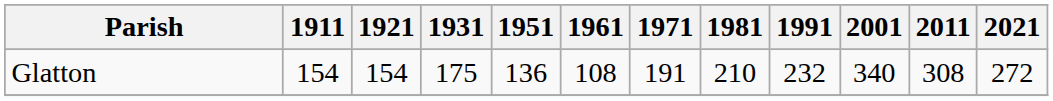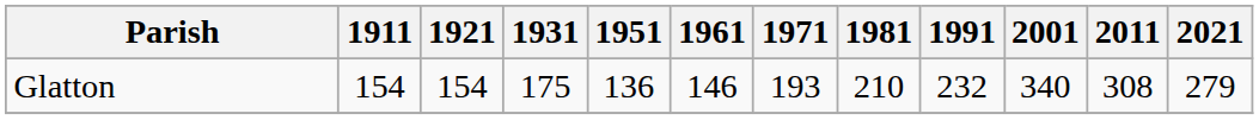 <table class="wikitable" style="text-align:center;">
 <tr>
 <th width="150">Parish<br></th>
 <th width="30">1911<br></th>
 <th width="30">1921<br></th>
 <th width="30">1931<br></th>
 <th width="30">1951<br></th>
 <th width="30">1961<br></th>
 <th width="30">1971<br></th>
 <th width="30">1981<br></th>
 <th width="30">1991<br></th>
 <th width="30">2001<br></th>
 <th width="30">2011<br></th>
 <th width="30">2021<br></th>
 </tr>
 <tr>
 <td align=left>Glatton</td>
 <td align="center">154</td>
 <td align="center">154</td>
 <td align="center">175</td>
 <td align="center">136</td>
-<td align="center">108</td>
-<td align="center">191</td>
+<td align="center">146</td>
+<td align="center">193</td>
 <td align="center">210</td>
 <td align="center">232</td>
 <td align="center">340</td>
 <td align="center">308</td>
-<td align="center">272</td>
+<td align="center">279</td>
 </tr>
 <tr>
 </tr>
 </table>
